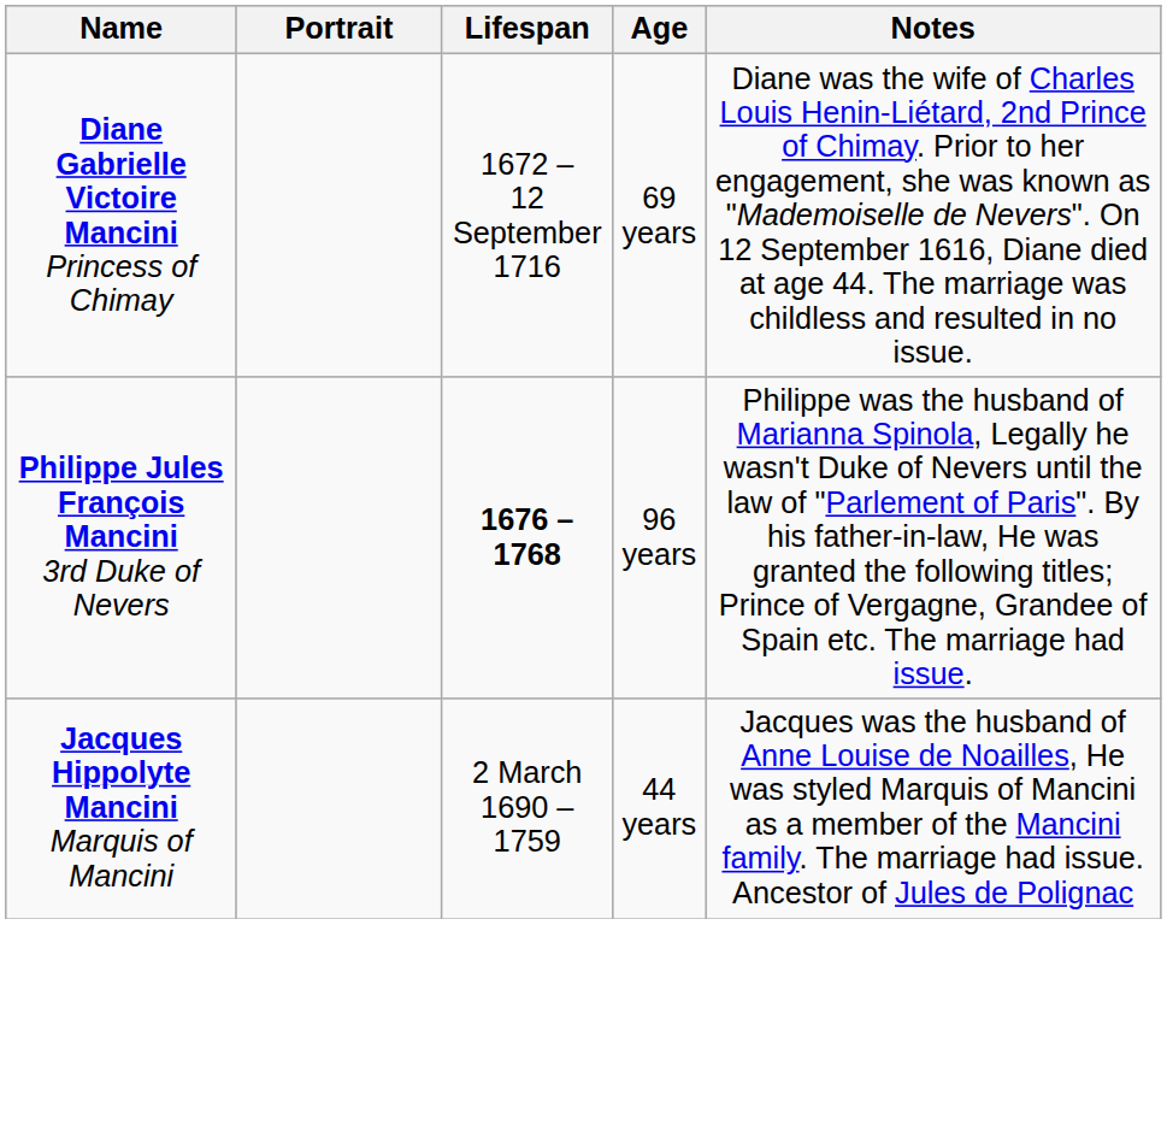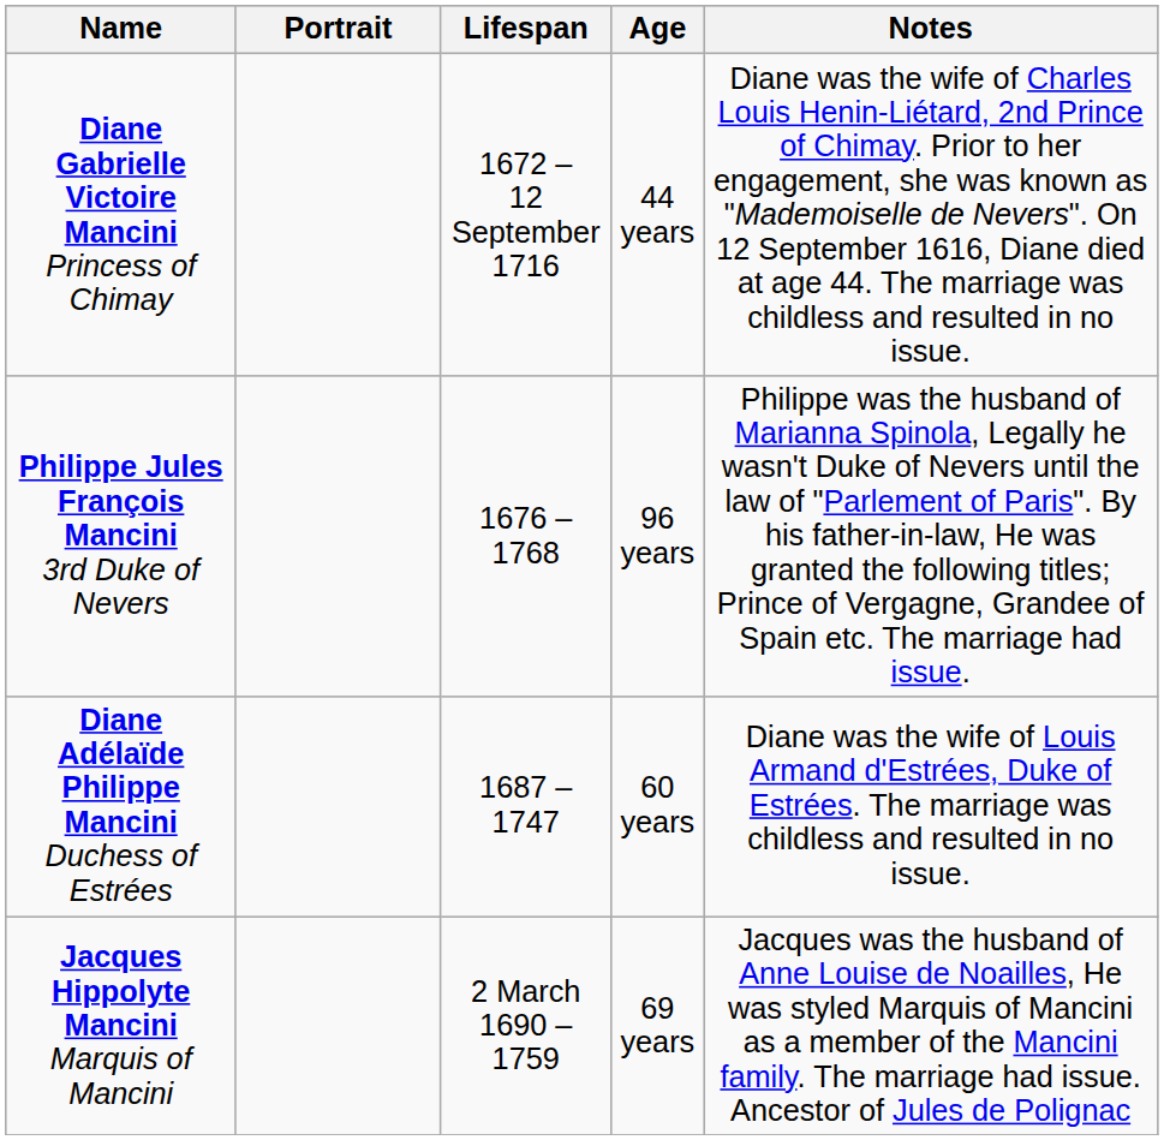 <table class="wikitable" style="text-align:center; width:"100px">
 <tr>
 <th width="20%">Name</th>
 <th width="100px">Portrait</th>
 <th>Lifespan</th>
 <th>Age</th>
 <th>Notes</th>
 </tr>
 <tr>
 <td><strong><a href='#'>Diane Gabrielle Victoire Mancini</a></strong><br> <em>Princess of Chimay</em></td>
 <td></td>
 <td>1672 – <br> 12 September 1716</td>
-<td>69 years</td>
+<td>44 years</td>
 <td>Diane was the wife of <a href='#'>Charles Louis Henin-Liétard, 2nd Prince of Chimay</a>. Prior to her engagement, she was known as "<em>Mademoiselle de Nevers</em>". On 12 September 1616, Diane died at age 44. The marriage was childless and resulted in no issue.</td>
 </tr>
 <tr>
 <td><strong><a href='#'>Philippe Jules François Mancini</a></strong><br><em>3rd Duke of Nevers</em></td>
 <td></td>
-<td><strong>1676 – <br> 1768</strong></td>
+<td>1676 – <br> 1768</td>
 <td>96 years</td>
 <td>Philippe was the husband of <a href='#'>Marianna Spinola</a>, Legally he wasn't Duke of Nevers until the law of "<a href='#'>Parlement of Paris</a>". By his father-in-law, He was granted the following titles; Prince of Vergagne, Grandee of Spain etc. The marriage had <a href='#'>issue</a>.</td>
+</tr>
+<tr>
+<td><strong><a href='#'>Diane Adélaïde Philippe Mancini</a></strong><br><em>Duchess of Estrées</em></td>
+<td></td>
+<td>1687 – <br> 1747</td>
+<td>60 years</td>
+<td>Diane was the wife of <a href='#'>Louis Armand d'Estrées, Duke of Estrées</a>. The marriage was childless and resulted in no issue.</td>
 </tr>
 <tr>
 <td><strong><a href='#'>Jacques Hippolyte Mancini</a></strong><br><em>Marquis of Mancini</em></td>
 <td></td>
 <td>2 March 1690 – <br> 1759</td>
-<td>44 years</td>
+<td>69 years</td>
 <td>Jacques was the husband of <a href='#'>Anne Louise de Noailles</a>, He was styled Marquis of Mancini as a member of the <a href='#'>Mancini family</a>. The marriage had issue. Ancestor of <a href='#'>Jules de Polignac</a></td>
 </tr>
 </table>
